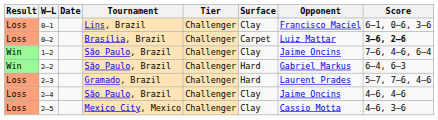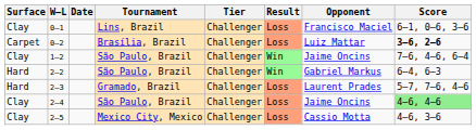 <table class="sortable wikitable">
 <tr>
-<th>Result</th>
+<th>Surface</th>
 <th class="unsortable">W–L</th>
 <th>Date</th>
 <th>Tournament</th>
 <th>Tier</th>
-<th>Surface</th>
+<th>Result</th>
 <th>Opponent</th>
 <th class="unsortable">Score</th>
 </tr>
 <tr>
-<td style="background:#ffa07a;">Loss</td>
+<td>Clay</td>
 <td><small>0–1</small></td>
 <td></td>
 <td style="background:moccasin;"><a href='#'>Lins</a>, Brazil</td>
 <td style="background:moccasin;">Challenger</td>
-<td>Clay</td>
+<td style="background:#ffa07a;">Loss</td>
 <td> <a href='#'>Francisco Maciel</a></td>
 <td>6–1, 0–6, 3–6</td>
 </tr>
 <tr>
-<td style="background:#ffa07a;">Loss</td>
+<td>Carpet</td>
 <td><small>0–2</small></td>
 <td></td>
 <td style="background:moccasin;"><a href='#'>Brasília</a>, Brazil</td>
 <td style="background:moccasin;">Challenger</td>
-<td>Carpet</td>
+<td style="background:#ffa07a;">Loss</td>
 <td> <a href='#'>Luiz Mattar</a></td>
 <td><strong>3–6, 2–6</strong></td>
 </tr>
 <tr>
-<td style="background:#98fb98;">Win</td>
+<td>Clay</td>
 <td><small>1–2</small></td>
 <td></td>
 <td style="background:moccasin;"><a href='#'>São Paulo</a>, Brazil</td>
 <td style="background:moccasin;">Challenger</td>
-<td>Clay</td>
+<td style="background:#98fb98;">Win</td>
 <td> <a href='#'>Jaime Oncins</a></td>
 <td>7–6, 4–6, 6–4</td>
 </tr>
 <tr>
-<td style="background:#98fb98;">Win</td>
+<td>Hard</td>
 <td><small>2–2</small></td>
 <td></td>
 <td style="background:moccasin;"><a href='#'>São Paulo</a>, Brazil</td>
 <td style="background:moccasin;">Challenger</td>
-<td>Hard</td>
+<td style="background:#98fb98;">Win</td>
 <td> <a href='#'>Gabriel Markus</a></td>
 <td>6–4, 6–3</td>
 </tr>
 <tr>
-<td style="background:#ffa07a;">Loss</td>
+<td>Hard</td>
 <td><small>2–3</small></td>
 <td></td>
 <td style="background:moccasin;"><a href='#'>Gramado</a>, Brazil</td>
 <td style="background:moccasin;">Challenger</td>
-<td>Hard</td>
+<td style="background:#ffa07a;">Loss</td>
 <td> <a href='#'>Laurent Prades</a></td>
 <td>5–7, 7–6, 4–6</td>
 </tr>
 <tr>
-<td style="background:#ffa07a;">Loss</td>
+<td>Clay</td>
 <td><small>2–4</small></td>
 <td></td>
 <td style="background:moccasin;"><a href='#'>São Paulo</a>, Brazil</td>
 <td style="background:moccasin;">Challenger</td>
-<td>Clay</td>
+<td style="background:#ffa07a;">Loss</td>
 <td> <a href='#'>Jaime Oncins</a></td>
-<td>4–6, 4–6</td>
+<td style="background: lightgreen;">4–6, 4–6</td>
 </tr>
 <tr>
-<td style="background:#ffa07a;">Loss</td>
+<td>Clay</td>
 <td><small>2–5</small></td>
 <td></td>
 <td style="background:moccasin;"><a href='#'>Mexico City</a>, Mexico</td>
 <td style="background:moccasin;">Challenger</td>
-<td>Clay</td>
+<td style="background:#ffa07a;">Loss</td>
 <td> <a href='#'>Cassio Motta</a></td>
 <td>4–6, 3–6</td>
 </tr>
 </table>
